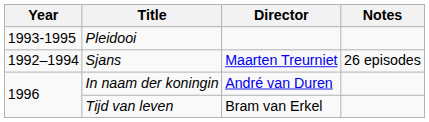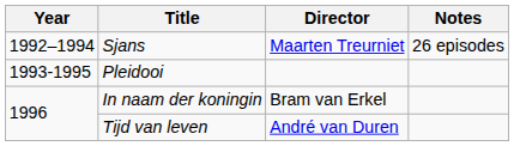 <table class="wikitable">
 <tr>
 <th>Year</th>
 <th>Title</th>
 <th>Director</th>
 <th>Notes</th>
 </tr>
 <tr>
+<td>1992–1994</td>
+<td><em>Sjans</em></td>
+<td><a href='#'>Maarten Treurniet</a></td>
+<td>26 episodes</td>
+</tr>
+<tr>
 <td>1993-1995</td>
 <td><em>Pleidooi</em></td>
 <td></td>
 <td></td>
 </tr>
 <tr>
-<td>1992–1994</td>
-<td><em>Sjans</em></td>
-<td><a href='#'>Maarten Treurniet</a></td>
-<td>26 episodes</td>
-</tr>
-<tr>
 <td rowspan=2>1996</td>
 <td><em>In naam der koningin</em></td>
-<td><a href='#'>André van Duren</a></td>
+<td>Bram van Erkel</td>
 <td></td>
 </tr>
 <tr>
 <td><em>Tijd van leven</em></td>
-<td>Bram van Erkel</td>
+<td><a href='#'>André van Duren</a></td>
 <td></td>
 </tr>
 </table>
